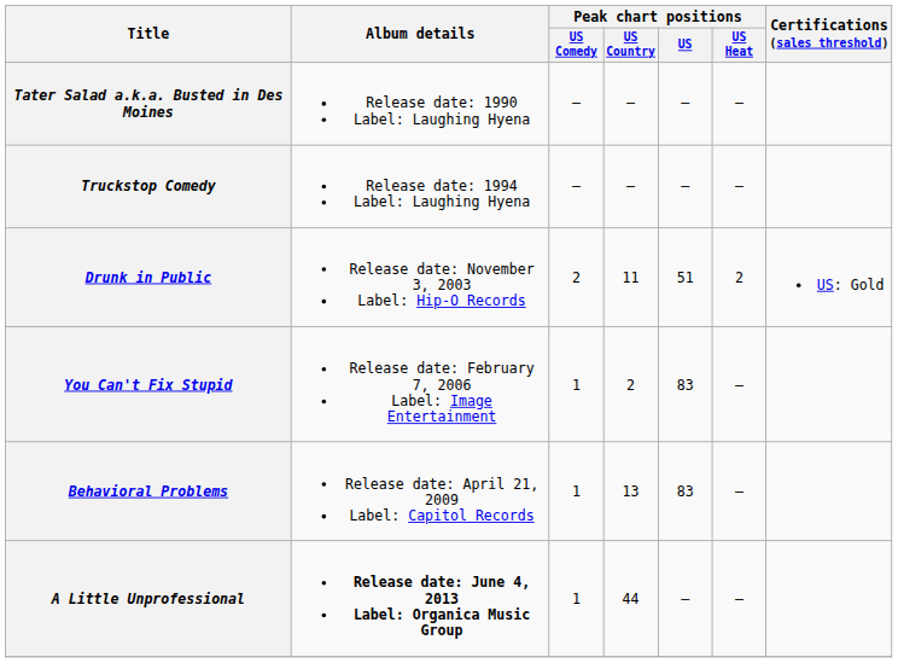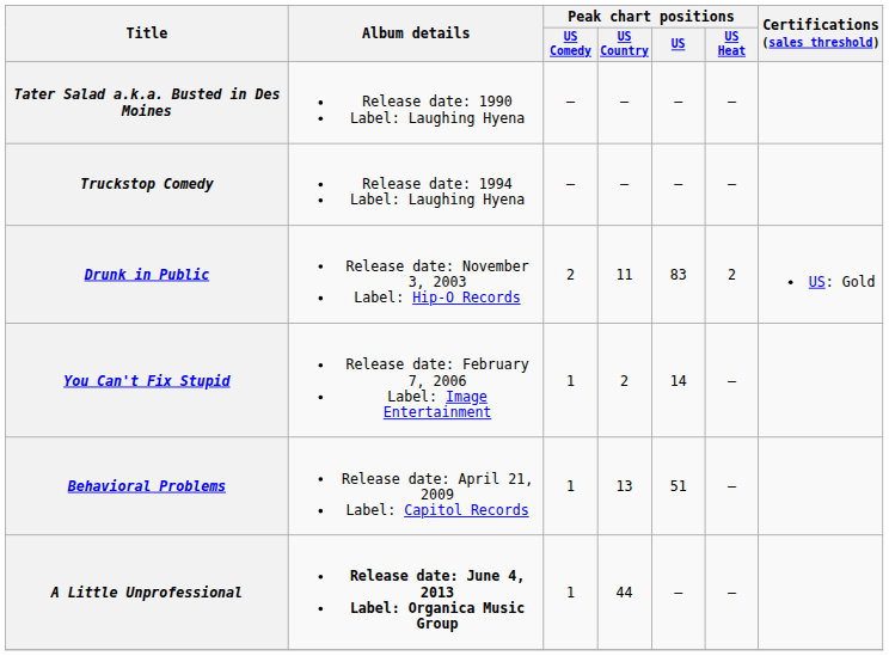 <table class="wikitable plainrowheaders" style="text-align:center;">
 <tr>
 <th rowspan="2" style="width:20em;">Title</th>
 <th rowspan="2" style="width:18em;">Album details</th>
 <th colspan="4">Peak chart positions</th>
 <th rowspan="2">Certifications<br><small>(<a href='#'>sales threshold</a>)</small></th>
 </tr>
 <tr style="font-size:smaller;">
 <th style="width:45px;"><a href='#'>US Comedy</a></th>
 <th style="width:45px;"><a href='#'>US Country</a></th>
 <th style="width:45px;"><a href='#'>US</a></th>
 <th style="width:45px;"><a href='#'>US Heat</a></th>
 </tr>
 <tr>
 <th scope="row"><em>Tater Salad a.k.a. Busted in Des Moines</em></th>
 <td><br><ul><li>Release date: 1990</li><li>Label: Laughing Hyena</li></ul></td>
 <td>—</td>
 <td>—</td>
 <td>—</td>
 <td>—</td>
 <td></td>
 </tr>
 <tr>
 <th scope="row"><em>Truckstop Comedy</em></th>
 <td><br><ul><li>Release date: 1994</li><li>Label: Laughing Hyena</li></ul></td>
 <td>—</td>
 <td>—</td>
 <td>—</td>
 <td>—</td>
 <td></td>
 </tr>
 <tr>
 <th scope="row"><em><a href='#'>Drunk in Public</a></em></th>
 <td><br><ul><li>Release date: November 3, 2003</li><li>Label: <a href='#'>Hip-O Records</a></li></ul></td>
 <td>2</td>
 <td>11</td>
-<td>51</td>
+<td>83</td>
 <td>2</td>
 <td><br><ul><li><a href='#'>US</a>: Gold</li></ul></td>
 </tr>
 <tr>
 <th scope="row"><em><a href='#'>You Can't Fix Stupid</a></em></th>
 <td><br><ul><li>Release date: February 7, 2006</li><li>Label: <a href='#'>Image Entertainment</a></li></ul></td>
 <td>1</td>
 <td>2</td>
-<td>83</td>
+<td>14</td>
 <td>—</td>
 <td></td>
 </tr>
 <tr>
 <th scope="row"><em><a href='#'>Behavioral Problems</a></em></th>
 <td><br><ul><li>Release date: April 21, 2009</li><li>Label: <a href='#'>Capitol Records</a></li></ul></td>
 <td>1</td>
 <td>13</td>
-<td>83</td>
+<td>51</td>
 <td>—</td>
 <td></td>
 </tr>
 <tr>
 <th scope="row"><em>A Little Unprofessional</em></th>
 <td><strong><br><ul><li>Release date: June 4, 2013</li><li>Label: Organica Music Group</li></ul></strong></td>
 <td>1</td>
 <td>44</td>
 <td>—</td>
 <td>—</td>
 <td></td>
 </tr>
 <tr>
 </tr>
 </table>
